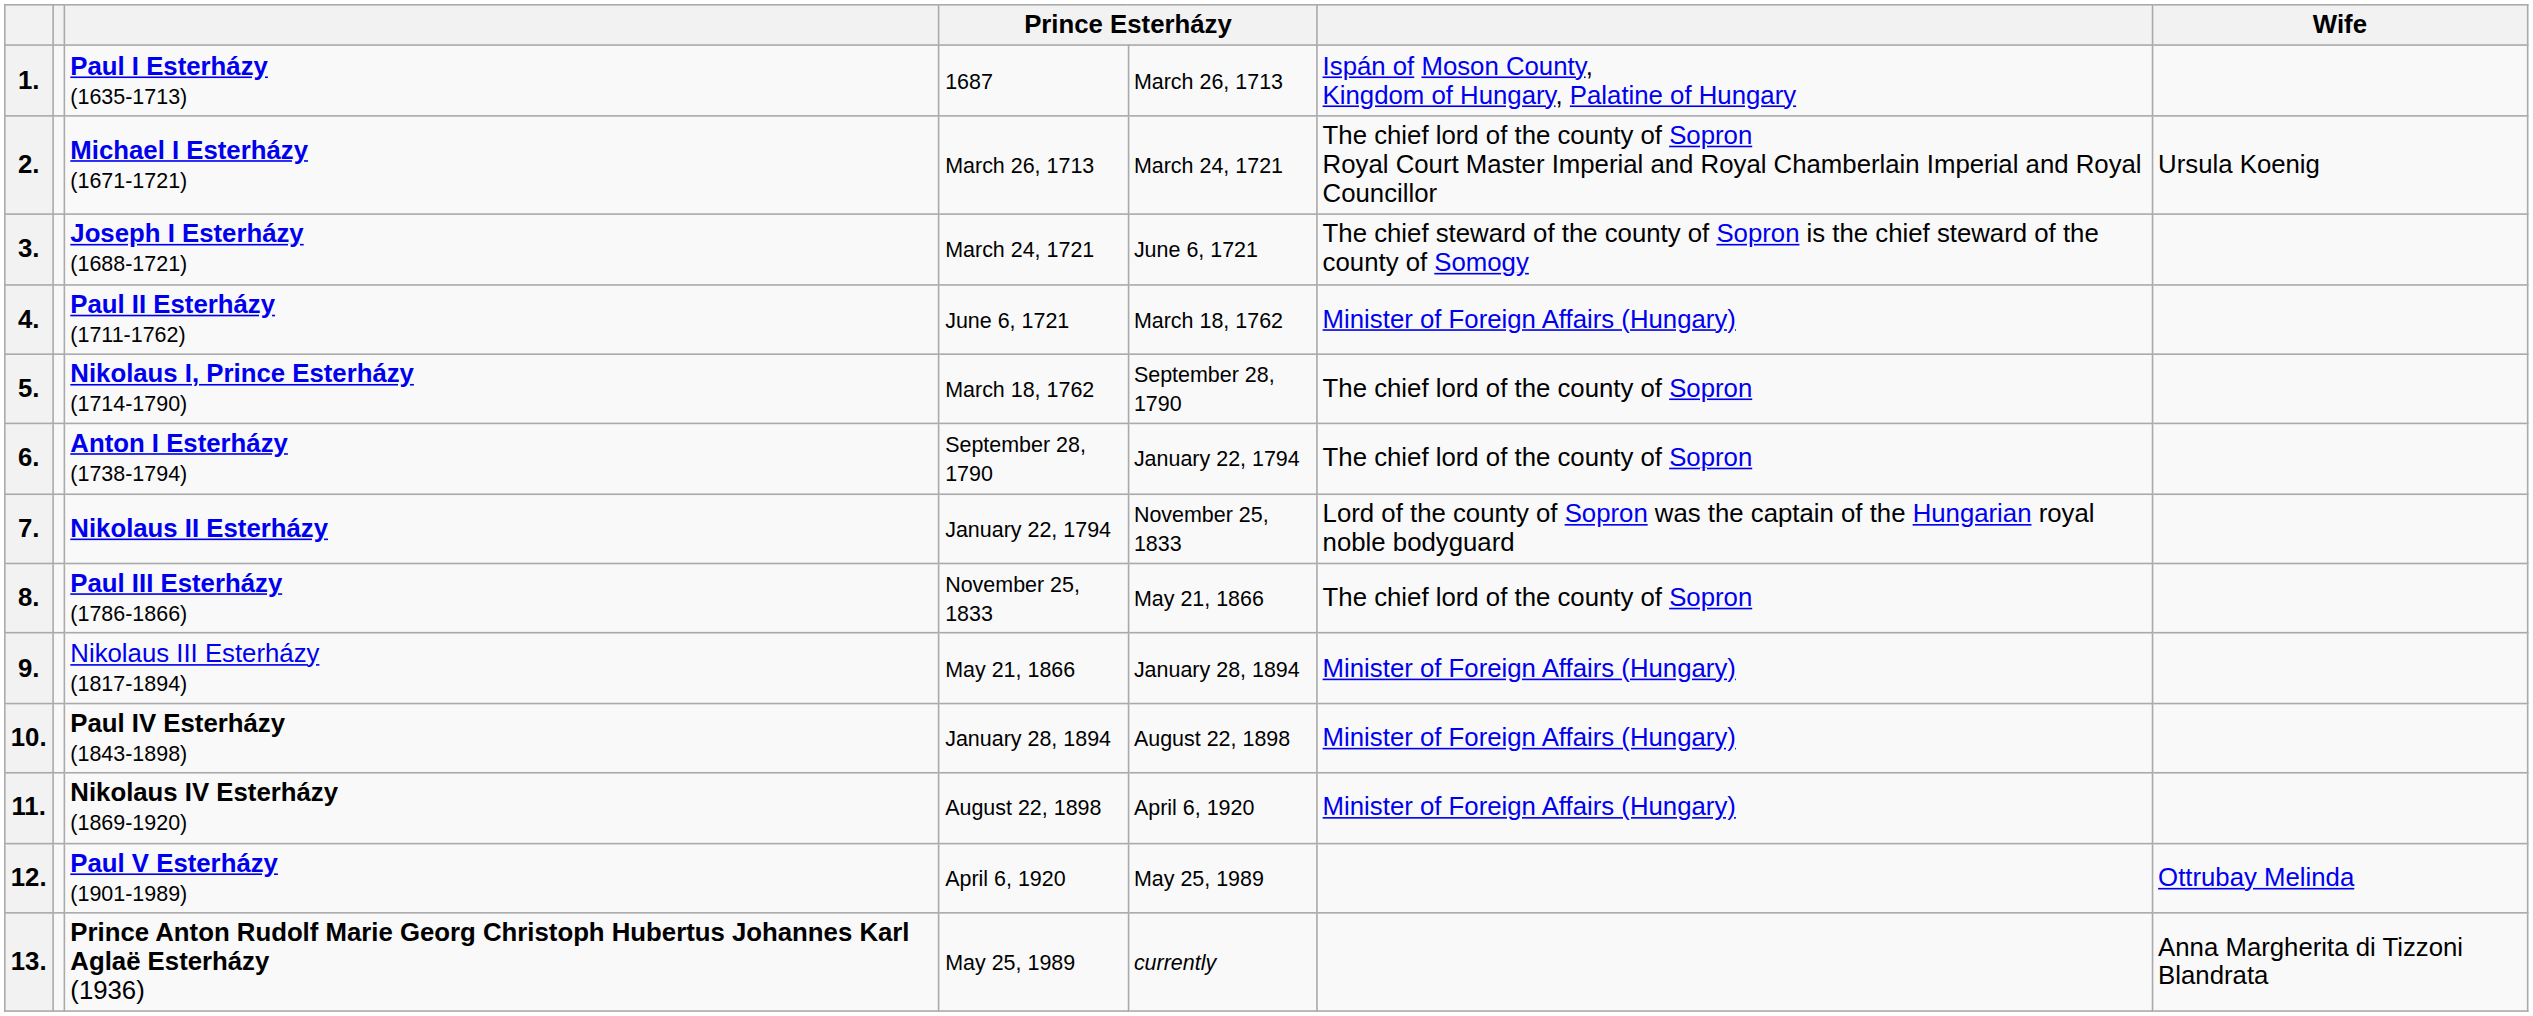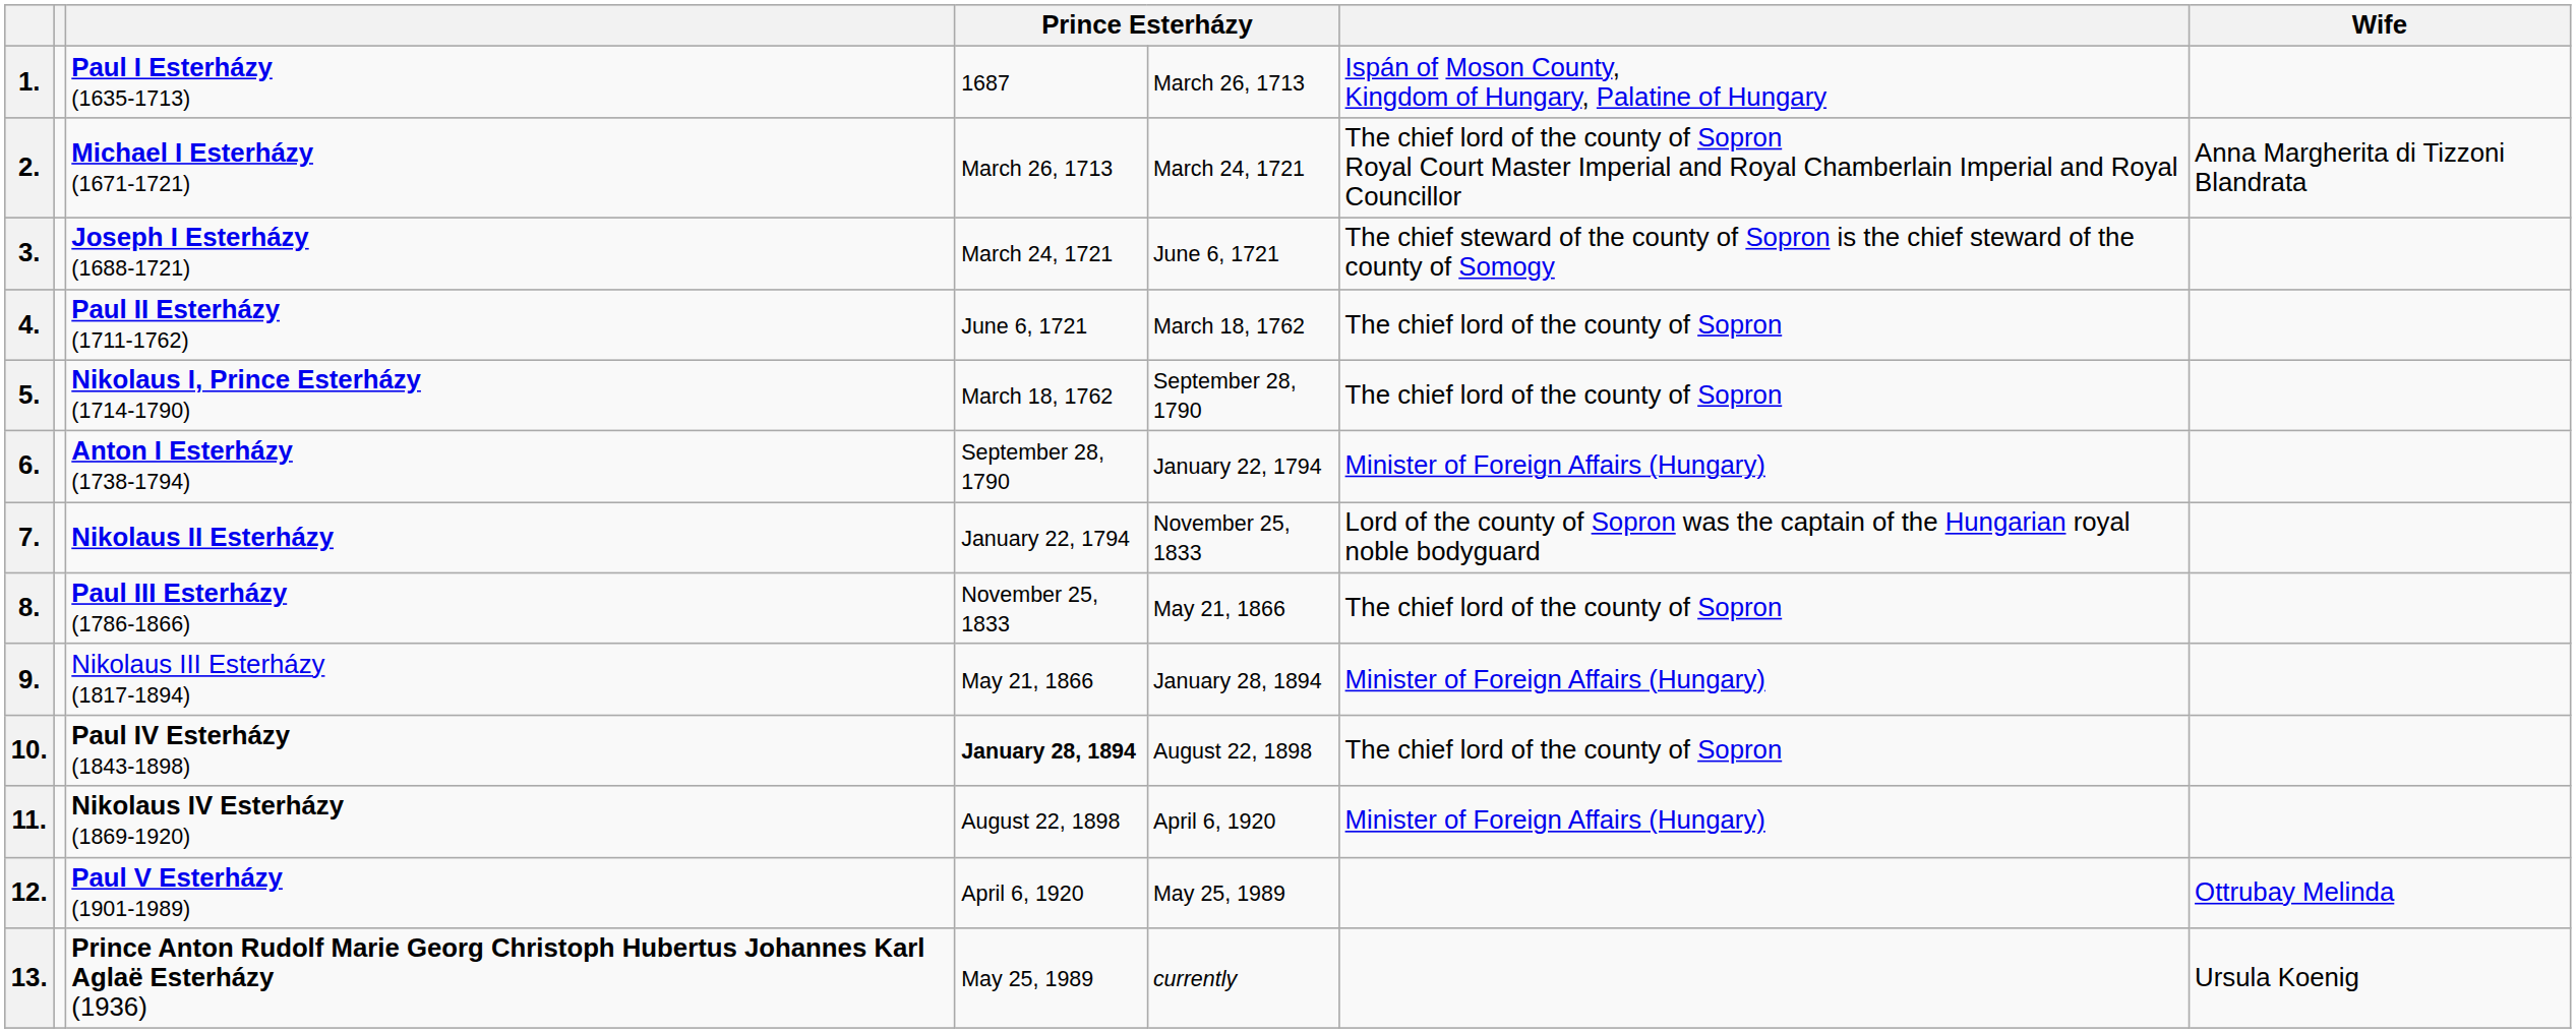 <table class="wikitable">
 <tr>
 <th></th>
 <th></th>
 <th></th>
 <th colspan="2">Prince Esterházy</th>
 <th></th>
 <th>Wife</th>
 </tr>
 <tr>
 <th>1.</th>
 <td></td>
 <td><strong><a href='#'>Paul I Esterházy</a></strong><br><small>(1635-1713)</small></td>
 <td><small>1687</small></td>
 <td><small>March 26, 1713</small></td>
 <td><a href='#'>Ispán of</a> <a href='#'>Moson County</a>,<br><a href='#'>Kingdom of Hungary</a>, <a href='#'>Palatine of Hungary</a></td>
 <td><br></td>
 </tr>
 <tr>
 <th>2.</th>
 <td></td>
 <td><strong><a href='#'>Michael I Esterházy</a></strong><br><small>(1671-1721)</small></td>
 <td><small>March 26, 1713</small></td>
 <td><small>March 24, 1721</small></td>
 <td>The chief lord of the county of <a href='#'>Sopron</a><br>Royal Court Master Imperial and Royal Chamberlain Imperial and Royal Councillor</td>
-<td>Ursula Koenig</td>
+<td>Anna Margherita di Tizzoni Blandrata</td>
 </tr>
 <tr>
 <th>3.</th>
 <td></td>
 <td><strong><a href='#'>Joseph I Esterházy</a></strong><br><small>(1688-1721)</small></td>
 <td><small>March 24, 1721</small></td>
 <td><small>June 6, 1721</small></td>
 <td>The chief steward of the county of <a href='#'>Sopron</a> is the chief steward of the county of <a href='#'>Somogy</a></td>
 <td></td>
 </tr>
 <tr>
 <th>4.</th>
 <td></td>
 <td><strong><a href='#'>Paul II Esterházy</a></strong><br><small>(1711-1762)</small></td>
 <td><small>June 6, 1721</small></td>
 <td><small>March 18, 1762</small></td>
-<td><a href='#'>Minister of Foreign Affairs (Hungary)</a></td>
+<td>The chief lord of the county of <a href='#'>Sopron</a></td>
 <td></td>
 </tr>
 <tr>
 <th>5.</th>
 <td></td>
 <td><strong><a href='#'>Nikolaus I, Prince Esterházy</a></strong><br><small>(1714-1790)</small></td>
 <td><small>March 18, 1762</small></td>
 <td><small>September 28, 1790</small></td>
 <td>The chief lord of the county of <a href='#'>Sopron</a></td>
 <td></td>
 </tr>
 <tr>
 <th>6.</th>
 <td></td>
 <td><strong><a href='#'>Anton I Esterházy</a></strong><br><small>(1738-1794)</small></td>
 <td><small>September 28, 1790</small></td>
 <td><small>January 22, 1794</small></td>
-<td>The chief lord of the county of <a href='#'>Sopron</a></td>
+<td><a href='#'>Minister of Foreign Affairs (Hungary)</a></td>
 <td></td>
 </tr>
 <tr>
 <th>7.</th>
 <td></td>
 <td><strong><a href='#'>Nikolaus II Esterházy</a></strong></td>
 <td><small>January 22, 1794</small></td>
 <td><small>November 25, 1833</small></td>
 <td>Lord of the county of <a href='#'>Sopron</a> was the captain of the <a href='#'>Hungarian</a> royal noble bodyguard</td>
 <td></td>
 </tr>
 <tr>
 <th>8.</th>
 <td></td>
 <td><strong><a href='#'>Paul III Esterházy</a></strong><br><small>(1786-1866)</small></td>
 <td><small>November 25, 1833</small></td>
 <td><small>May 21, 1866</small></td>
 <td>The chief lord of the county of <a href='#'>Sopron</a></td>
 <td></td>
 </tr>
 <tr>
 <th>9.</th>
 <td></td>
 <td><a href='#'>Nikolaus III Esterházy</a><br><small>(1817-1894)</small></td>
 <td><small>May 21, 1866</small></td>
 <td><small>January 28, 1894</small></td>
 <td><a href='#'>Minister of Foreign Affairs (Hungary)</a></td>
 <td></td>
 </tr>
 <tr>
 <th>10.</th>
 <td></td>
 <td><strong>Paul IV Esterházy</strong><br><small>(1843-1898)</small></td>
-<td><small>January 28, 1894</small></td>
+<td><strong><small>January 28, 1894</small></strong></td>
 <td><small>August 22, 1898</small></td>
-<td><a href='#'>Minister of Foreign Affairs (Hungary)</a></td>
+<td>The chief lord of the county of <a href='#'>Sopron</a></td>
 <td></td>
 </tr>
 <tr>
 <th>11.</th>
 <td></td>
 <td><strong>Nikolaus IV Esterházy</strong><br><small>(1869-1920)</small></td>
 <td><small>August 22, 1898</small></td>
 <td><small>April 6, 1920</small></td>
 <td><a href='#'>Minister of Foreign Affairs (Hungary)</a></td>
 <td></td>
 </tr>
 <tr>
 <th>12.</th>
 <td></td>
 <td><strong><a href='#'>Paul V Esterházy</a></strong><br><small>(1901-1989)</small></td>
 <td><small>April 6, 1920</small></td>
 <td><small>May 25, 1989</small></td>
 <td></td>
 <td><a href='#'>Ottrubay Melinda</a></td>
 </tr>
 <tr>
 <th>13.</th>
 <td></td>
 <td><strong>Prince Anton Rudolf Marie Georg Christoph Hubertus Johannes Karl Aglaë Esterházy</strong><br>(1936)</td>
 <td><small>May 25, 1989</small></td>
 <td><em><small>currently</small></em></td>
 <td></td>
-<td>Anna Margherita di Tizzoni Blandrata</td>
+<td>Ursula Koenig</td>
 </tr>
 </table>
